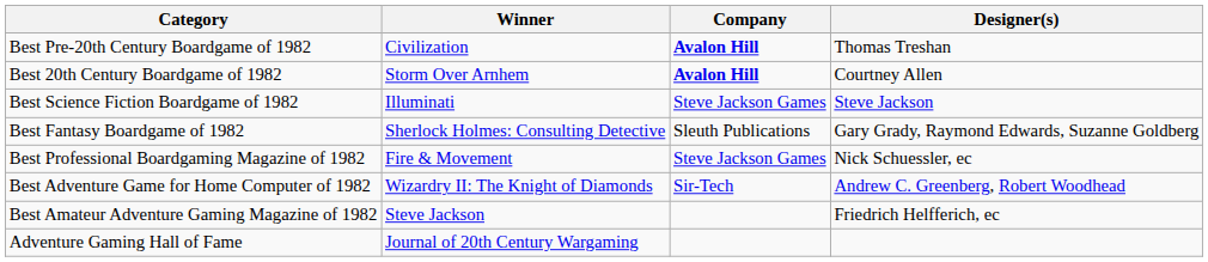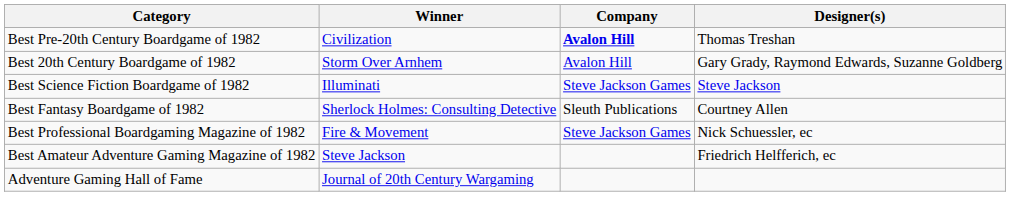 <table class="wikitable">
 <tr>
 <th>Category</th>
 <th>Winner</th>
 <th>Company</th>
 <th>Designer(s)</th>
 </tr>
 <tr>
 <td>Best Pre-20th Century Boardgame of 1982</td>
 <td><a href='#'>Civilization</a></td>
 <td><strong><a href='#'>Avalon Hill</a></strong></td>
 <td>Thomas Treshan</td>
 </tr>
 <tr>
 <td>Best 20th Century Boardgame of 1982</td>
 <td><a href='#'>Storm Over Arnhem</a></td>
-<td><strong><a href='#'>Avalon Hill</a></strong></td>
-<td>Courtney Allen</td>
+<td><a href='#'>Avalon Hill</a></td>
+<td>Gary Grady, Raymond Edwards, Suzanne Goldberg</td>
 </tr>
 <tr>
 <td>Best Science Fiction Boardgame of 1982</td>
 <td><a href='#'>Illuminati</a></td>
 <td><a href='#'>Steve Jackson Games</a></td>
 <td><a href='#'>Steve Jackson</a></td>
 </tr>
 <tr>
 <td>Best Fantasy Boardgame of 1982</td>
 <td><a href='#'>Sherlock Holmes: Consulting Detective</a></td>
 <td>Sleuth Publications</td>
-<td>Gary Grady, Raymond Edwards, Suzanne Goldberg</td>
+<td>Courtney Allen</td>
 </tr>
 <tr>
 <td>Best Professional Boardgaming Magazine of 1982</td>
 <td><a href='#'>Fire & Movement</a></td>
 <td><a href='#'>Steve Jackson Games</a></td>
 <td>Nick Schuessler, ec</td>
-</tr>
-<tr>
-<td>Best Adventure Game for Home Computer of 1982</td>
-<td><a href='#'>Wizardry II: The Knight of Diamonds</a></td>
-<td><a href='#'>Sir-Tech</a></td>
-<td><a href='#'>Andrew C. Greenberg</a>, <a href='#'>Robert Woodhead</a></td>
 </tr>
 <tr>
 <td>Best Amateur Adventure Gaming Magazine of 1982</td>
 <td><a href='#'>Steve Jackson</a></td>
 <td></td>
 <td>Friedrich Helfferich, ec</td>
 </tr>
 <tr>
 <td>Adventure Gaming Hall of Fame</td>
 <td><a href='#'>Journal of 20th Century Wargaming</a></td>
 <td></td>
 <td></td>
 </tr>
 </table>
